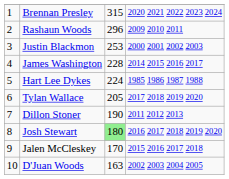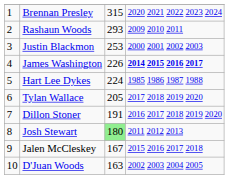 <table class="wikitable">
 <tr>
 </tr>
 <tr>
 <td>1</td>
 <td><a href='#'>Brennan Presley</a></td>
 <td>315</td>
 <td style="font-size:80%;"><a href='#'>2020</a> <a href='#'>2021</a> <a href='#'>2022</a> <a href='#'>2023</a> <a href='#'>2024</a></td>
 </tr>
 <tr>
 <td>2</td>
 <td><a href='#'>Rashaun Woods</a></td>
-<td>296</td>
+<td>293</td>
 <td style="font-size:80%;"><a href='#'>2009</a> <a href='#'>2010</a> <a href='#'>2011</a></td>
 </tr>
 <tr>
 <td>3</td>
 <td><a href='#'>Justin Blackmon</a></td>
 <td>253</td>
 <td style="font-size:80%;"><a href='#'>2000</a> <a href='#'>2001</a> <a href='#'>2002</a> <a href='#'>2003</a></td>
 </tr>
 <tr>
 <td>4</td>
 <td><a href='#'>James Washington</a></td>
-<td>228</td>
-<td style="font-size:80%;"><a href='#'>2014</a> <a href='#'>2015</a> <a href='#'>2016</a> <a href='#'>2017</a></td>
+<td>226</td>
+<td style="font-size:80%;"><strong><a href='#'>2014</a> <a href='#'>2015</a> <a href='#'>2016</a> <a href='#'>2017</a></strong></td>
 </tr>
 <tr>
 <td>5</td>
 <td><a href='#'>Hart Lee Dykes</a></td>
 <td>224</td>
 <td style="font-size:80%;"><a href='#'>1985</a> <a href='#'>1986</a> <a href='#'>1987</a> <a href='#'>1988</a></td>
 </tr>
 <tr>
 <td>6</td>
 <td><a href='#'>Tylan Wallace</a></td>
 <td>205</td>
 <td style="font-size:80%;"><a href='#'>2017</a> <a href='#'>2018</a> <a href='#'>2019</a> <a href='#'>2020</a></td>
 </tr>
 <tr>
 <td>7</td>
 <td><a href='#'>Dillon Stoner</a></td>
-<td>190</td>
-<td style="font-size:80%;"><a href='#'>2011</a> <a href='#'>2012</a> <a href='#'>2013</a></td>
+<td>191</td>
+<td style="font-size:80%;"><a href='#'>2016</a> <a href='#'>2017</a> <a href='#'>2018</a> <a href='#'>2019</a> <a href='#'>2020</a></td>
 </tr>
 <tr>
 <td>8</td>
 <td><a href='#'>Josh Stewart</a></td>
 <td style="background: lightgreen;">180</td>
-<td style="font-size:80%;"><a href='#'>2016</a> <a href='#'>2017</a> <a href='#'>2018</a> <a href='#'>2019</a> <a href='#'>2020</a></td>
+<td style="font-size:80%;"><a href='#'>2011</a> <a href='#'>2012</a> <a href='#'>2013</a></td>
 </tr>
 <tr>
 <td>9</td>
 <td>Jalen McCleskey</td>
-<td>170</td>
+<td>167</td>
 <td style="font-size:80%;"><a href='#'>2015</a> <a href='#'>2016</a> <a href='#'>2017</a> <a href='#'>2018</a></td>
 </tr>
 <tr>
 <td>10</td>
 <td><a href='#'>D'Juan Woods</a></td>
 <td>163</td>
 <td style="font-size:80%;"><a href='#'>2002</a> <a href='#'>2003</a> <a href='#'>2004</a> <a href='#'>2005</a></td>
 </tr>
 </table>
